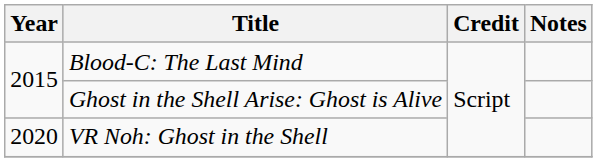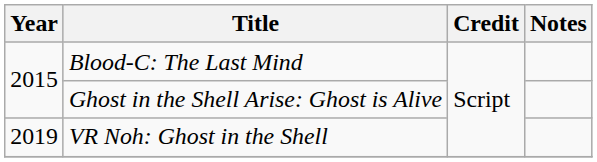 <table class="wikitable">
 <tr>
 <th>Year</th>
 <th>Title</th>
 <th>Credit</th>
 <th>Notes</th>
 </tr>
 <tr>
 <td rowspan="2">2015</td>
 <td><em>Blood-C: The Last Mind</em></td>
 <td rowspan="3">Script</td>
 <td></td>
 </tr>
 <tr>
 <td><em>Ghost in the Shell Arise: Ghost is Alive</em></td>
 <td></td>
 </tr>
 <tr>
-<td>2020</td>
+<td>2019</td>
 <td><em>VR Noh: Ghost in the Shell</em></td>
 <td></td>
 </tr>
 <tr>
 </tr>
 </table>
